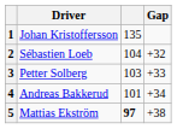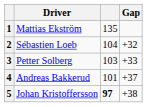 <table class="wikitable" style="font-size: 95%;">
 <tr>
 <th></th>
 <th>Driver</th>
 <th></th>
 <th>Gap</th>
 </tr>
 <tr>
 <th>1</th>
-<td> <a href='#'>Johan Kristoffersson</a></td>
+<td> <a href='#'>Mattias Ekström</a></td>
 <td>135</td>
 <td></td>
 </tr>
 <tr>
 <th>2</th>
 <td> <a href='#'>Sébastien Loeb</a></td>
 <td>104</td>
 <td>+32</td>
 </tr>
 <tr>
 <th>3</th>
 <td> <a href='#'>Petter Solberg</a></td>
 <td>103</td>
 <td>+33</td>
 </tr>
 <tr>
 <th>4</th>
 <td> <a href='#'>Andreas Bakkerud</a></td>
 <td>101</td>
-<td>+34</td>
+<td>+37</td>
 </tr>
 <tr>
 <th>5</th>
-<td> <a href='#'>Mattias Ekström</a></td>
+<td> <a href='#'>Johan Kristoffersson</a></td>
 <td><strong>97</strong></td>
 <td>+38</td>
 </tr>
 </table>
